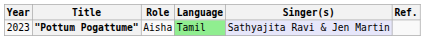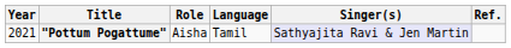 <table class="wikitable sortable plainrowheaders">
 <tr>
 <th>Year</th>
 <th>Title</th>
 <th>Role</th>
 <th>Language</th>
 <th>Singer(s)</th>
 <th class ="unsortable">Ref.</th>
 </tr>
 <tr>
-<td>2023</td>
+<td>2021</td>
 <th scope ="row">"Pottum Pogattume"</th>
 <td>Aisha</td>
-<td style="background: lightgreen;">Tamil</td>
+<td>Tamil</td>
 <td style="background: lavender;">Sathyajita Ravi & Jen Martin</td>
 <td></td>
 </tr>
 </table>
